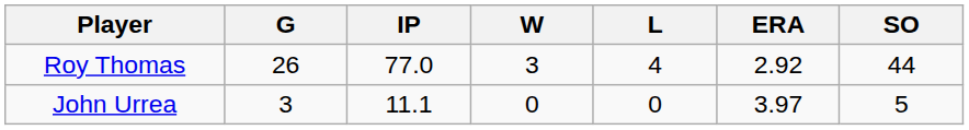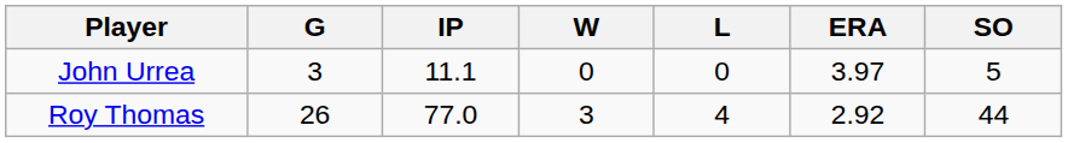 <table class="wikitable sortable">
 <tr>
 <th bgcolor="#DDDDFF" width="16%">Player</th>
 <th bgcolor="#DDDDFF" width="9%">G</th>
 <th bgcolor="#DDDDFF" width="9%">IP</th>
 <th bgcolor="#DDDDFF" width="9%">W</th>
 <th bgcolor="#DDDDFF" width="9%">L</th>
 <th bgcolor="#DDDDFF" width="9%">ERA</th>
 <th bgcolor="#DDDDFF" width="9%">SO</th>
 </tr>
 <tr align="center">
+<td><a href='#'>John Urrea</a></td>
+<td>3</td>
+<td>11.1</td>
+<td>0</td>
+<td>0</td>
+<td>3.97</td>
+<td>5</td>
+</tr>
+<tr align="center">
 <td><a href='#'>Roy Thomas</a></td>
 <td>26</td>
 <td>77.0</td>
 <td>3</td>
 <td>4</td>
 <td>2.92</td>
 <td>44</td>
 </tr>
-<tr align="center">
-<td><a href='#'>John Urrea</a></td>
-<td>3</td>
-<td>11.1</td>
-<td>0</td>
-<td>0</td>
-<td>3.97</td>
-<td>5</td>
-</tr>
 </table>
